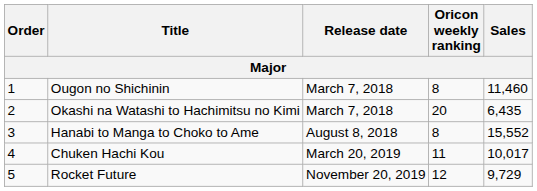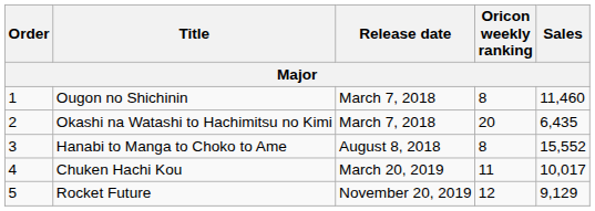 <table class="wikitable">
 <tr>
 <th>Order</th>
 <th>Title</th>
 <th>Release date</th>
 <th>Oricon<br>weekly<br>ranking</th>
 <th>Sales</th>
 </tr>
 <tr>
 <th colspan="5">Major</th>
 </tr>
 <tr>
 <td>1</td>
 <td>Ougon no Shichinin</td>
 <td>March 7, 2018</td>
 <td>8</td>
 <td>11,460</td>
 </tr>
 <tr>
 <td>2</td>
 <td>Okashi na Watashi to Hachimitsu no Kimi</td>
 <td>March 7, 2018</td>
 <td>20</td>
 <td>6,435</td>
 </tr>
 <tr>
 <td>3</td>
 <td>Hanabi to Manga to Choko to Ame</td>
 <td>August 8, 2018</td>
 <td>8</td>
 <td>15,552</td>
 </tr>
 <tr>
 <td>4</td>
 <td>Chuken Hachi Kou</td>
 <td>March 20, 2019</td>
 <td>11</td>
 <td>10,017</td>
 </tr>
 <tr>
 <td>5</td>
 <td>Rocket Future</td>
 <td>November 20, 2019</td>
 <td>12</td>
-<td>9,729</td>
+<td>9,129</td>
 </tr>
 </table>
